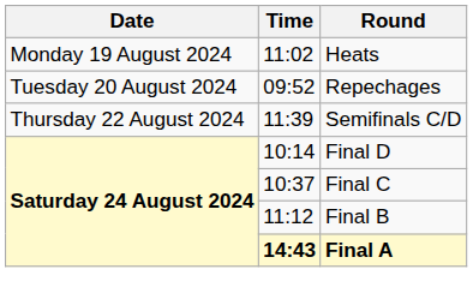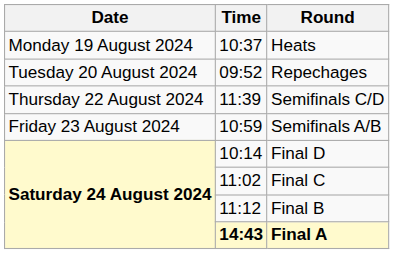 <table class="wikitable">
 <tr>
 <th>Date</th>
 <th>Time</th>
 <th>Round</th>
 </tr>
 <tr>
 <td>Monday 19 August 2024</td>
-<td>11:02</td>
+<td>10:37</td>
 <td>Heats</td>
 </tr>
 <tr>
 <td>Tuesday 20 August 2024</td>
 <td>09:52</td>
 <td>Repechages</td>
 </tr>
 <tr>
 <td>Thursday 22 August 2024</td>
 <td>11:39</td>
 <td>Semifinals  C/D</td>
 </tr>
 <tr>
+<td>Friday 23 August 2024</td>
+<td>10:59</td>
+<td>Semifinals A/B</td>
+</tr>
+<tr>
 <td rowspan=4 style=background:lemonchiffon><strong>Saturday 24 August 2024</strong></td>
 <td>10:14</td>
 <td>Final D</td>
 </tr>
 <tr>
-<td>10:37</td>
+<td>11:02</td>
 <td>Final C</td>
 </tr>
 <tr>
 <td>11:12</td>
 <td>Final B</td>
 </tr>
 <tr>
 <td style=background:lemonchiffon><strong>14:43</strong></td>
 <td style=background:lemonchiffon><strong>Final A</strong></td>
 </tr>
 </table>
